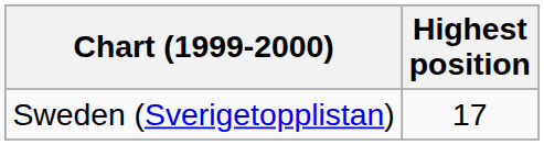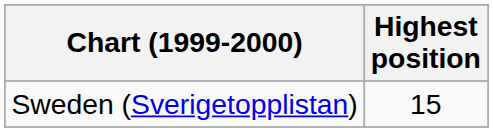 <table class="wikitable sortable" style="text-align:left;">
 <tr>
 <th scope="col">Chart (1999-2000)</th>
 <th scope="col">Highest<br>position</th>
 </tr>
 <tr>
 <td>Sweden (<a href='#'>Sverigetopplistan</a>)</td>
-<td style="text-align:center;">17</td>
+<td style="text-align:center;">15</td>
 </tr>
 </table>
